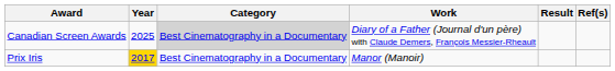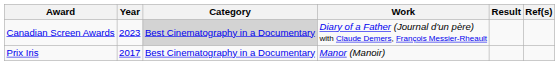 <table class="wikitable plainrowheaders sortable">
 <tr>
 <th>Award</th>
 <th>Year</th>
 <th>Category</th>
 <th>Work</th>
 <th>Result</th>
 <th>Ref(s)</th>
 </tr>
 <tr>
 <td><a href='#'>Canadian Screen Awards</a></td>
-<td><a href='#'>2025</a></td>
+<td><a href='#'>2023</a></td>
 <td style="background: lightgrey;"><a href='#'>Best Cinematography in a Documentary</a></td>
 <td><em><a href='#'>Diary of a Father</a> (Journal d'un père)</em><br><small>with <a href='#'>Claude Demers</a>, <a href='#'>François Messier-Rheault</a></small></td>
 <td></td>
 <td></td>
 </tr>
 <tr>
 <td><a href='#'>Prix Iris</a></td>
-<td style="background: gold;"><a href='#'>2017</a></td>
+<td><a href='#'>2017</a></td>
 <td><a href='#'>Best Cinematography in a Documentary</a></td>
 <td><em><a href='#'>Manor</a> (Manoir)</em></td>
 <td></td>
 <td></td>
 </tr>
 </table>
